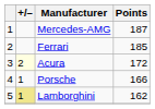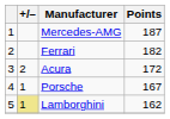 <table class="wikitable" style="font-size: 95%;">
 <tr>
 <th scope="col"></th>
 <th scope="col">+/–</th>
 <th scope="col">Manufacturer</th>
 <th scope="col">Points</th>
 </tr>
 <tr>
 <td align=center>1</td>
 <td align="left"></td>
 <td> <a href='#'>Mercedes-AMG</a></td>
 <td align=right>187</td>
 </tr>
 <tr>
 <td align=center>2</td>
 <td align="left"></td>
 <td> <a href='#'>Ferrari</a></td>
-<td align=right>185</td>
+<td align=right>182</td>
 </tr>
 <tr>
 <td align=center>3</td>
-<td align="left" style="background: lightyellow;"> 2</td>
+<td align="left"> 2</td>
 <td> <a href='#'>Acura</a></td>
 <td align=right>172</td>
 </tr>
 <tr>
 <td align=center>4</td>
 <td align="left"> 1</td>
 <td> <a href='#'>Porsche</a></td>
-<td align=right>166</td>
+<td align=right>167</td>
 </tr>
 <tr>
 <td align=center>5</td>
 <td align="left" style="background: khaki;"> 1</td>
 <td> <a href='#'>Lamborghini</a></td>
 <td align=right>162</td>
 </tr>
 <tr>
 </tr>
 </table>
